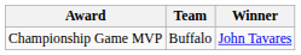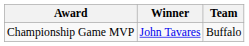 <table class="wikitable">
 <tr>
 <th>Award</th>
+<th>Winner</th>
 <th>Team</th>
-<th>Winner</th>
 </tr>
 <tr>
 <td>Championship Game MVP</td>
+<td><a href='#'>John Tavares</a></td>
 <td>Buffalo</td>
-<td><a href='#'>John Tavares</a></td>
 </tr>
 </table>
